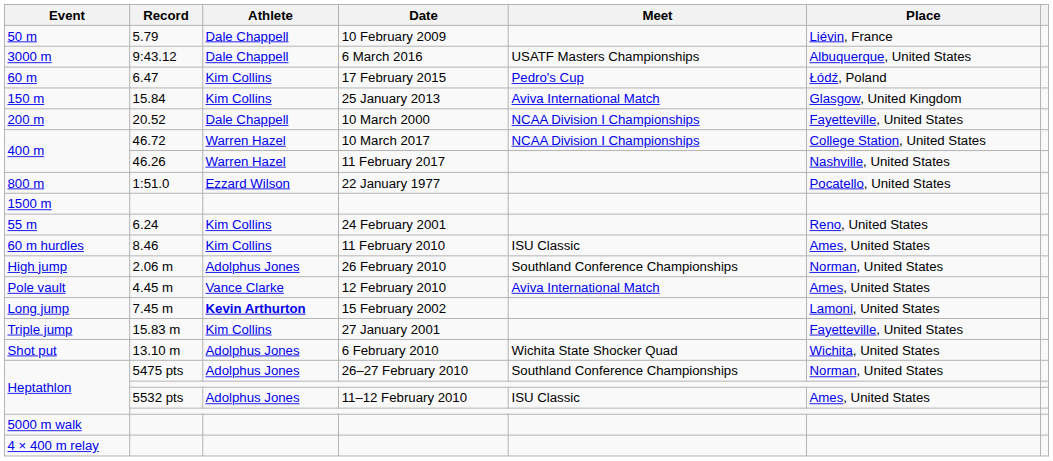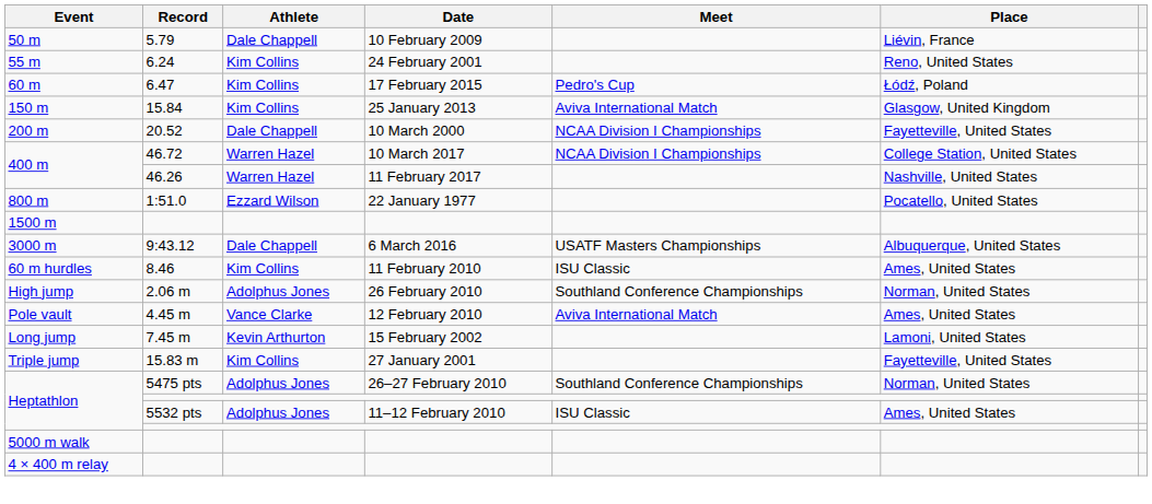 <table class="wikitable" style="font-size:95%; width: 95%;">
 <tr>
 <th>Event</th>
 <th>Record</th>
 <th>Athlete</th>
 <th>Date</th>
 <th>Meet</th>
 <th>Place</th>
 <th></th>
 </tr>
 <tr>
 <td><a href='#'>50 m</a></td>
 <td>5.79</td>
 <td><a href='#'>Dale Chappell</a></td>
 <td>10 February 2009</td>
 <td></td>
 <td><a href='#'>Liévin</a>, France</td>
 <td></td>
 </tr>
 <tr>
-<td><a href='#'>3000 m</a></td>
-<td>9:43.12 </td>
-<td><a href='#'>Dale Chappell</a></td>
-<td>6 March 2016</td>
-<td>USATF Masters Championships</td>
-<td><a href='#'>Albuquerque</a>, United States</td>
+<td><a href='#'>55 m</a></td>
+<td>6.24 </td>
+<td><a href='#'>Kim Collins</a></td>
+<td>24 February 2001</td>
+<td></td>
+<td><a href='#'>Reno</a>, United States</td>
 <td></td>
 </tr>
 <tr>
 <td><a href='#'>60 m</a></td>
 <td>6.47</td>
 <td><a href='#'>Kim Collins</a></td>
 <td>17 February 2015</td>
 <td><a href='#'>Pedro's Cup</a></td>
 <td><a href='#'>Łódź</a>, Poland</td>
 <td></td>
 </tr>
 <tr>
 <td><a href='#'>150 m</a></td>
 <td>15.84</td>
 <td><a href='#'>Kim Collins</a></td>
 <td>25 January 2013</td>
 <td><a href='#'>Aviva International Match</a></td>
 <td><a href='#'>Glasgow</a>, United Kingdom</td>
 <td></td>
 </tr>
 <tr>
 <td><a href='#'>200 m</a></td>
 <td>20.52</td>
 <td><a href='#'>Dale Chappell</a></td>
 <td>10 March 2000</td>
 <td><a href='#'>NCAA Division I Championships</a></td>
 <td><a href='#'>Fayetteville</a>, United States</td>
 <td></td>
 </tr>
 <tr>
 <td rowspan=2><a href='#'>400 m</a></td>
 <td>46.72</td>
 <td><a href='#'>Warren Hazel</a></td>
 <td>10 March 2017</td>
 <td><a href='#'>NCAA Division I Championships</a></td>
 <td><a href='#'>College Station</a>, United States</td>
 <td></td>
 </tr>
 <tr>
 <td>46.26 </td>
 <td><a href='#'>Warren Hazel</a></td>
 <td>11 February 2017</td>
 <td></td>
 <td><a href='#'>Nashville</a>, United States</td>
 <td></td>
 </tr>
 <tr>
 <td><a href='#'>800 m</a></td>
 <td>1:51.0 </td>
 <td><a href='#'>Ezzard Wilson</a></td>
 <td>22 January 1977</td>
 <td></td>
 <td><a href='#'>Pocatello</a>, United States</td>
 <td></td>
 </tr>
 <tr>
 <td><a href='#'>1500 m</a></td>
 <td></td>
 <td></td>
 <td></td>
 <td></td>
 <td></td>
 <td></td>
 </tr>
 <tr>
-<td><a href='#'>55 m</a></td>
-<td>6.24 </td>
-<td><a href='#'>Kim Collins</a></td>
-<td>24 February 2001</td>
-<td></td>
-<td><a href='#'>Reno</a>, United States</td>
+<td><a href='#'>3000 m</a></td>
+<td>9:43.12 </td>
+<td><a href='#'>Dale Chappell</a></td>
+<td>6 March 2016</td>
+<td>USATF Masters Championships</td>
+<td><a href='#'>Albuquerque</a>, United States</td>
 <td></td>
 </tr>
 <tr>
 <td><a href='#'>60 m hurdles</a></td>
 <td>8.46</td>
 <td><a href='#'>Kim Collins</a></td>
 <td>11 February 2010</td>
 <td>ISU Classic</td>
 <td><a href='#'>Ames</a>, United States</td>
 <td></td>
 </tr>
 <tr>
 <td><a href='#'>High jump</a></td>
 <td>2.06 m</td>
 <td><a href='#'>Adolphus Jones</a></td>
 <td>26 February 2010</td>
 <td>Southland Conference Championships</td>
 <td><a href='#'>Norman</a>, United States</td>
 <td></td>
 </tr>
 <tr>
 <td><a href='#'>Pole vault</a></td>
 <td>4.45 m</td>
 <td><a href='#'>Vance Clarke</a></td>
 <td>12 February 2010</td>
 <td><a href='#'>Aviva International Match</a></td>
 <td><a href='#'>Ames</a>, United States</td>
 <td></td>
 </tr>
 <tr>
 <td><a href='#'>Long jump</a></td>
 <td>7.45 m</td>
-<td><strong><a href='#'>Kevin Arthurton</a></strong></td>
+<td><a href='#'>Kevin Arthurton</a></td>
 <td>15 February 2002</td>
 <td></td>
 <td><a href='#'>Lamoni</a>, United States</td>
 <td></td>
 </tr>
 <tr>
 <td><a href='#'>Triple jump</a></td>
 <td>15.83 m</td>
 <td><a href='#'>Kim Collins</a></td>
 <td>27 January 2001</td>
 <td></td>
 <td><a href='#'>Fayetteville</a>, United States</td>
-<td></td>
-</tr>
-<tr>
-<td><a href='#'>Shot put</a></td>
-<td>13.10 m</td>
-<td><a href='#'>Adolphus Jones</a></td>
-<td>6 February 2010</td>
-<td>Wichita State Shocker Quad</td>
-<td><a href='#'>Wichita</a>, United States</td>
 <td></td>
 </tr>
 <tr>
 <td rowspan=4><a href='#'>Heptathlon</a></td>
 <td>5475 pts</td>
 <td><a href='#'>Adolphus Jones</a></td>
 <td>26–27 February 2010</td>
 <td>Southland Conference Championships</td>
 <td><a href='#'>Norman</a>, United States</td>
 <td></td>
 </tr>
 <tr>
 <td colspan=5></td>
 <td></td>
 </tr>
 <tr>
 <td>5532 pts </td>
 <td><a href='#'>Adolphus Jones</a></td>
 <td>11–12 February 2010</td>
 <td>ISU Classic</td>
 <td><a href='#'>Ames</a>, United States</td>
 <td></td>
 </tr>
 <tr>
 <td colspan=5></td>
 <td></td>
 </tr>
 <tr>
 <td><a href='#'>5000 m walk</a></td>
 <td></td>
 <td></td>
 <td></td>
 <td></td>
 <td></td>
 <td></td>
 </tr>
 <tr>
 <td><a href='#'>4 × 400 m relay</a></td>
 <td></td>
 <td></td>
 <td></td>
 <td></td>
 <td></td>
 <td></td>
 </tr>
 </table>
